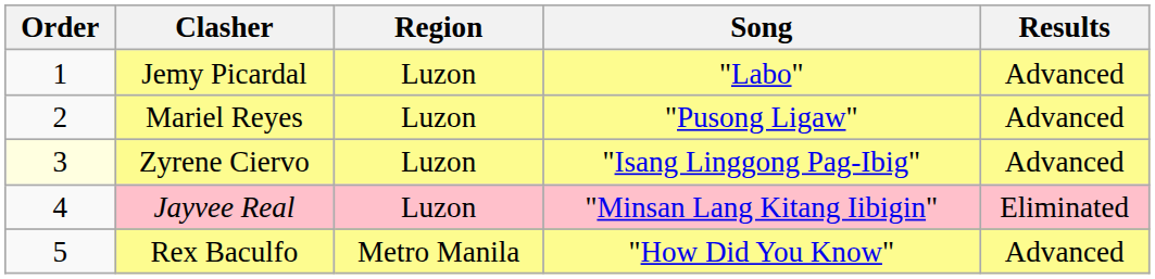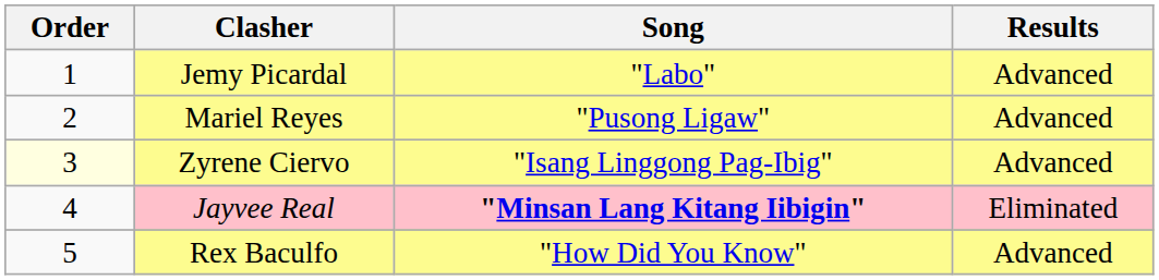 <table class="wikitable" style="text-align:center; line-height:17px; width:100%;">
 <tr>
 <th>Order</th>
 <th>Clasher</th>
-<th>Region</th>
 <th>Song</th>
 <th>Results</th>
 </tr>
 <tr>
 <td>1</td>
 <td style="background:#fdfc8f;">Jemy Picardal</td>
-<td style="background:#fdfc8f;">Luzon</td>
 <td style="background:#fdfc8f;">"<a href='#'>Labo</a>"</td>
 <td style="background:#fdfc8f;">Advanced</td>
 </tr>
 <tr>
 <td>2</td>
 <td style="background:#fdfc8f;">Mariel Reyes</td>
-<td style="background:#fdfc8f;">Luzon</td>
 <td style="background:#fdfc8f;">"<a href='#'>Pusong Ligaw</a>"</td>
 <td style="background:#fdfc8f;">Advanced</td>
 </tr>
 <tr>
 <td style="background: lightyellow;">3</td>
 <td style="background:#fdfc8f;">Zyrene Ciervo</td>
-<td style="background:#fdfc8f;">Luzon</td>
 <td style="background:#fdfc8f;">"<a href='#'>Isang Linggong Pag-Ibig</a>"</td>
 <td style="background:#fdfc8f;">Advanced</td>
 </tr>
 <tr>
 <td>4</td>
 <td style="background:pink;"><em>Jayvee Real</em></td>
-<td style="background:pink;">Luzon</td>
-<td style="background:pink;">"<a href='#'>Minsan Lang Kitang Iibigin</a>"</td>
+<td style="background:pink;"><strong>"<a href='#'>Minsan Lang Kitang Iibigin</a>"</strong></td>
 <td style="background:pink;">Eliminated</td>
 </tr>
 <tr>
 <td>5</td>
 <td style="background:#fdfc8f;">Rex Baculfo</td>
-<td style="background:#fdfc8f;">Metro Manila</td>
 <td style="background:#fdfc8f;">"<a href='#'>How Did You Know</a>"</td>
 <td style="background:#fdfc8f;">Advanced</td>
 </tr>
 </table>
